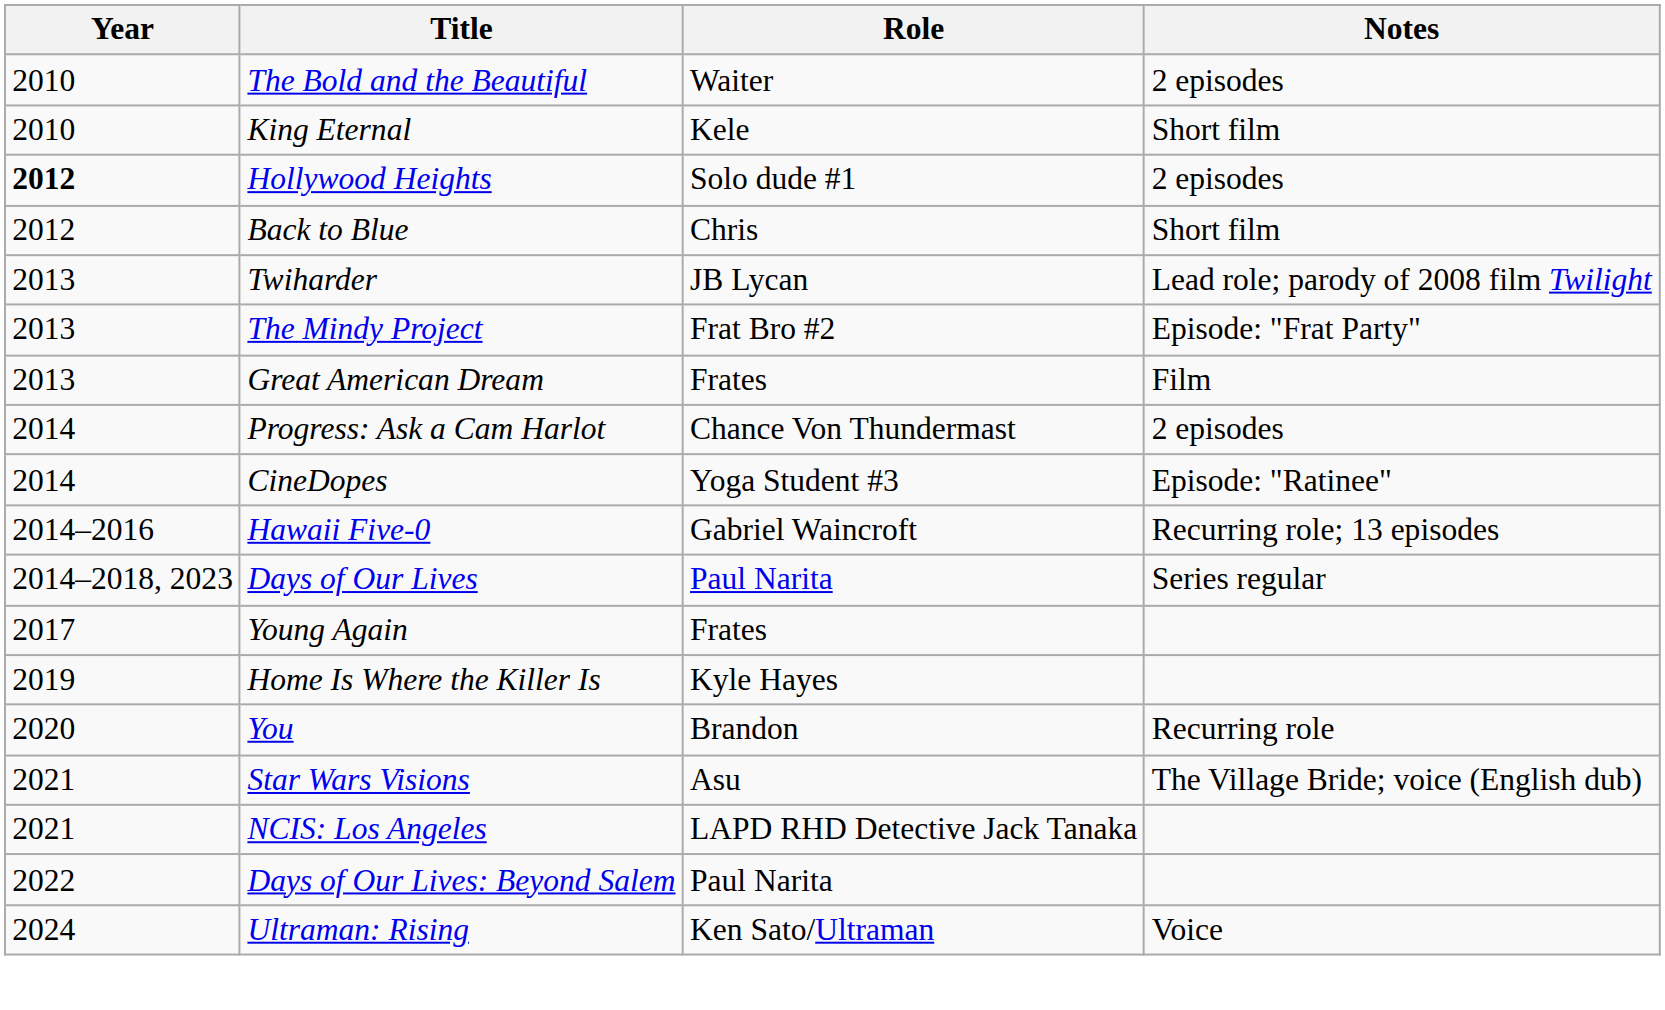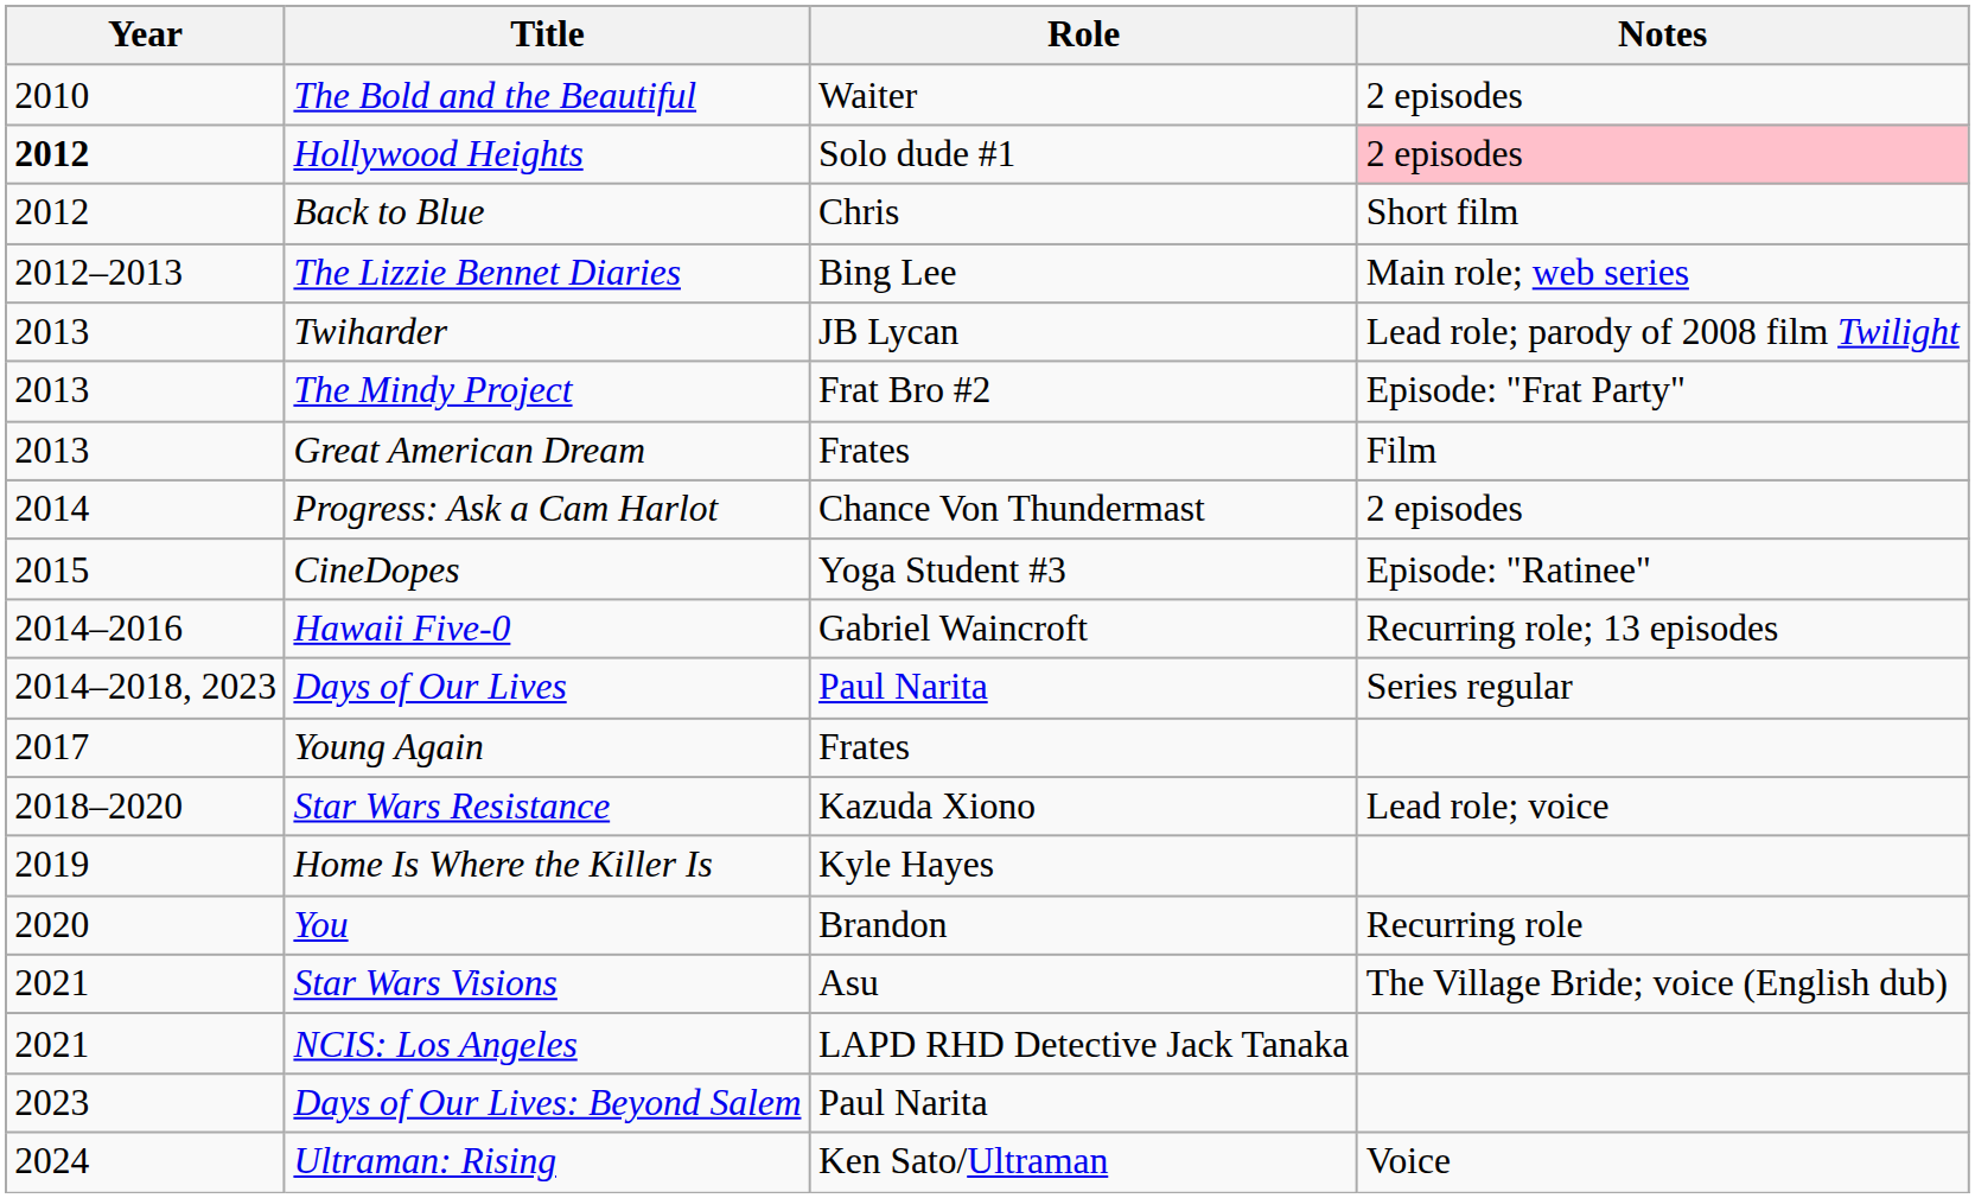 <table class="wikitable sortable">
 <tr>
 <th>Year</th>
 <th>Title</th>
 <th>Role</th>
 <th class="unsortable">Notes</th>
 </tr>
 <tr>
 <td>2010</td>
 <td><em><a href='#'>The Bold and the Beautiful</a></em></td>
 <td>Waiter</td>
 <td>2 episodes</td>
 </tr>
 <tr>
-<td>2010</td>
-<td><em>King Eternal</em></td>
-<td>Kele</td>
-<td>Short film</td>
-</tr>
-<tr>
 <td><strong>2012</strong></td>
 <td><em><a href='#'>Hollywood Heights</a></em></td>
 <td>Solo dude #1</td>
-<td>2 episodes</td>
+<td style="background: pink;">2 episodes</td>
 </tr>
 <tr>
 <td>2012</td>
 <td><em>Back to Blue</em></td>
 <td>Chris</td>
 <td>Short film</td>
+</tr>
+<tr>
+<td>2012–2013</td>
+<td><em><a href='#'>The Lizzie Bennet Diaries</a></em></td>
+<td>Bing Lee</td>
+<td>Main role; <a href='#'>web series</a></td>
 </tr>
 <tr>
 <td>2013</td>
 <td><em>Twiharder</em></td>
 <td>JB Lycan</td>
 <td>Lead role; parody of 2008 film <em><a href='#'>Twilight</a></em></td>
 </tr>
 <tr>
 <td>2013</td>
 <td><em><a href='#'>The Mindy Project</a></em></td>
 <td>Frat Bro #2</td>
 <td>Episode: "Frat Party"</td>
 </tr>
 <tr>
 <td>2013</td>
 <td><em>Great American Dream</em></td>
 <td>Frates</td>
 <td>Film</td>
 </tr>
 <tr>
 <td>2014</td>
 <td><em>Progress: Ask a Cam Harlot</em></td>
 <td>Chance Von Thundermast</td>
 <td>2 episodes</td>
 </tr>
 <tr>
-<td>2014</td>
+<td>2015</td>
 <td><em>CineDopes</em></td>
 <td>Yoga Student #3</td>
 <td>Episode: "Ratinee"</td>
 </tr>
 <tr>
 <td>2014–2016</td>
 <td><em><a href='#'>Hawaii Five-0</a></em></td>
 <td>Gabriel Waincroft</td>
 <td>Recurring role; 13 episodes</td>
 </tr>
 <tr>
 <td>2014–2018, 2023</td>
 <td><em><a href='#'>Days of Our Lives</a></em></td>
 <td><a href='#'>Paul Narita</a></td>
 <td>Series regular</td>
 </tr>
 <tr>
 <td>2017</td>
 <td><em>Young Again</em></td>
 <td>Frates</td>
 <td></td>
+</tr>
+<tr>
+<td>2018–2020</td>
+<td><em><a href='#'>Star Wars Resistance</a></em></td>
+<td>Kazuda Xiono</td>
+<td>Lead role; voice</td>
 </tr>
 <tr>
 <td>2019</td>
 <td><em>Home Is Where the Killer Is</em></td>
 <td>Kyle Hayes</td>
 <td></td>
 </tr>
 <tr>
 <td>2020</td>
 <td><em><a href='#'>You</a></em></td>
 <td>Brandon</td>
 <td>Recurring role</td>
 </tr>
 <tr>
 <td>2021</td>
 <td><em><a href='#'>Star Wars Visions</a></em></td>
 <td>Asu</td>
 <td>The Village Bride; voice (English dub)</td>
 </tr>
 <tr>
 <td>2021</td>
 <td><em><a href='#'>NCIS: Los Angeles</a></em></td>
 <td>LAPD RHD Detective Jack Tanaka</td>
 <td></td>
 </tr>
 <tr>
-<td>2022</td>
+<td>2023</td>
 <td><em><a href='#'>Days of Our Lives: Beyond Salem</a></em></td>
 <td>Paul Narita</td>
 <td></td>
 </tr>
 <tr>
 <td>2024</td>
 <td><em><a href='#'>Ultraman: Rising</a></em></td>
 <td>Ken Sato/<a href='#'>Ultraman</a></td>
 <td>Voice</td>
 </tr>
 </table>
